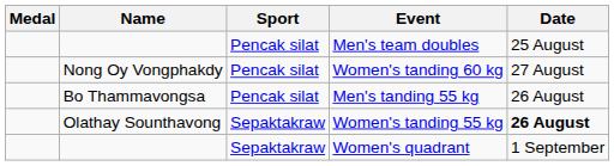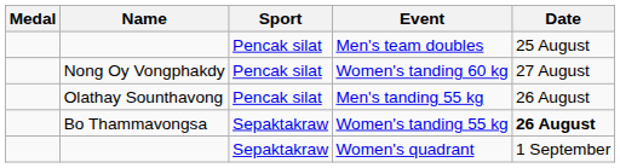 <table class="wikitable sortable"  style="font-size:95%">
 <tr>
 <th>Medal</th>
 <th>Name</th>
 <th>Sport</th>
 <th>Event</th>
 <th>Date</th>
 </tr>
 <tr>
 <td></td>
 <td></td>
 <td><a href='#'>Pencak silat</a></td>
 <td><a href='#'>Men's team doubles</a></td>
 <td>25 August</td>
 </tr>
 <tr>
 <td></td>
 <td>Nong Oy Vongphakdy</td>
 <td><a href='#'>Pencak silat</a></td>
 <td><a href='#'>Women's tanding 60 kg</a></td>
 <td>27 August</td>
 </tr>
 <tr>
 <td></td>
-<td>Bo Thammavongsa</td>
+<td>Olathay Sounthavong</td>
 <td><a href='#'>Pencak silat</a></td>
 <td><a href='#'>Men's tanding 55 kg</a></td>
 <td>26 August</td>
 </tr>
 <tr>
 <td></td>
-<td>Olathay Sounthavong</td>
+<td>Bo Thammavongsa</td>
 <td><a href='#'>Sepaktakraw</a></td>
 <td><a href='#'>Women's tanding 55 kg</a></td>
 <td><strong>26 August</strong></td>
 </tr>
 <tr>
 <td></td>
 <td></td>
 <td><a href='#'>Sepaktakraw</a></td>
 <td><a href='#'>Women's quadrant</a></td>
 <td>1 September</td>
 </tr>
 </table>
